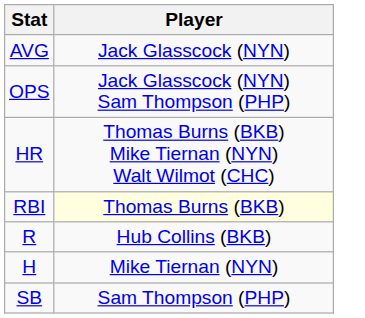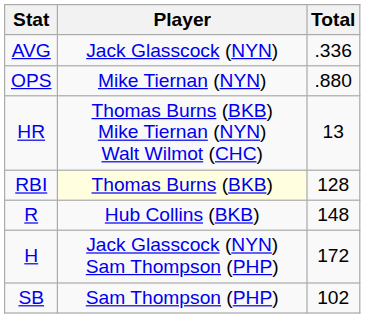 <table class="wikitable" style="text-align:center;">
 <tr>
 <th style="width:15%;">Stat</th>
 <th>Player</th>
+<th style="width:15%;">Total</th>
 </tr>
 <tr>
 <td><a href='#'>AVG</a></td>
 <td><a href='#'>Jack Glasscock</a> (<a href='#'>NYN</a>)</td>
+<td>.336</td>
 </tr>
 <tr>
 <td><a href='#'>OPS</a></td>
-<td><a href='#'>Jack Glasscock</a> (<a href='#'>NYN</a>)<br><a href='#'>Sam Thompson</a> (<a href='#'>PHP</a>)</td>
+<td><a href='#'>Mike Tiernan</a> (<a href='#'>NYN</a>)</td>
+<td>.880</td>
 </tr>
 <tr>
 <td><a href='#'>HR</a></td>
 <td><a href='#'>Thomas Burns</a> (<a href='#'>BKB</a>)<br><a href='#'>Mike Tiernan</a> (<a href='#'>NYN</a>)<br><a href='#'>Walt Wilmot</a> (<a href='#'>CHC</a>)</td>
+<td>13</td>
 </tr>
 <tr>
 <td><a href='#'>RBI</a></td>
 <td style="background: lightyellow;"><a href='#'>Thomas Burns</a> (<a href='#'>BKB</a>)</td>
+<td>128</td>
 </tr>
 <tr>
 <td><a href='#'>R</a></td>
 <td><a href='#'>Hub Collins</a> (<a href='#'>BKB</a>)</td>
+<td>148</td>
 </tr>
 <tr>
 <td><a href='#'>H</a></td>
-<td><a href='#'>Mike Tiernan</a> (<a href='#'>NYN</a>)</td>
+<td><a href='#'>Jack Glasscock</a> (<a href='#'>NYN</a>)<br><a href='#'>Sam Thompson</a> (<a href='#'>PHP</a>)</td>
+<td>172</td>
 </tr>
 <tr>
 <td><a href='#'>SB</a></td>
 <td><a href='#'>Sam Thompson</a> (<a href='#'>PHP</a>)</td>
+<td>102</td>
 </tr>
 </table>
